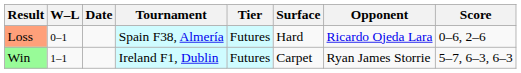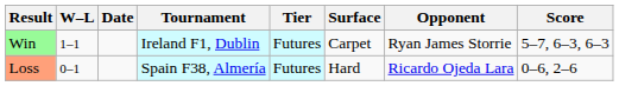 <table class="sortable wikitable">
 <tr>
 <th>Result</th>
 <th class="unsortable">W–L</th>
 <th>Date</th>
 <th>Tournament</th>
 <th>Tier</th>
 <th>Surface</th>
 <th>Opponent</th>
 <th class="unsortable">Score</th>
 </tr>
 <tr>
+<td bgcolor=98FB98>Win</td>
+<td><small>1–1</small></td>
+<td></td>
+<td style="background:#cffcff;">Ireland F1, <a href='#'>Dublin</a></td>
+<td style="background:#cffcff;">Futures</td>
+<td>Carpet</td>
+<td> Ryan James Storrie</td>
+<td>5–7, 6–3, 6–3</td>
+</tr>
+<tr>
 <td bgcolor=FFA07A>Loss</td>
 <td><small>0–1</small></td>
 <td></td>
 <td style="background:#cffcff;">Spain F38, <a href='#'>Almería</a></td>
 <td style="background:#cffcff;">Futures</td>
 <td>Hard</td>
 <td> <a href='#'>Ricardo Ojeda Lara</a></td>
 <td>0–6, 2–6</td>
 </tr>
-<tr>
-<td bgcolor=98FB98>Win</td>
-<td><small>1–1</small></td>
-<td></td>
-<td style="background:#cffcff;">Ireland F1, <a href='#'>Dublin</a></td>
-<td style="background:#cffcff;">Futures</td>
-<td>Carpet</td>
-<td> Ryan James Storrie</td>
-<td>5–7, 6–3, 6–3</td>
-</tr>
 </table>
